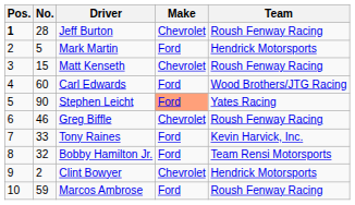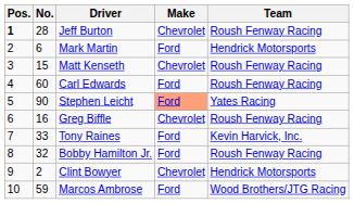 <table class="wikitable">
 <tr>
 <th>Pos.</th>
 <th>No.</th>
 <th>Driver</th>
 <th>Make</th>
 <th>Team</th>
 </tr>
 <tr>
 <td><strong>1</strong></td>
 <td>28</td>
 <td><a href='#'>Jeff Burton</a></td>
 <td><a href='#'>Chevrolet</a></td>
 <td><a href='#'>Roush Fenway Racing</a></td>
 </tr>
 <tr>
 <td>2</td>
-<td>5</td>
+<td>6</td>
 <td><a href='#'>Mark Martin</a></td>
 <td><a href='#'>Ford</a></td>
 <td><a href='#'>Hendrick Motorsports</a></td>
 </tr>
 <tr>
 <td>3</td>
 <td>15</td>
 <td><a href='#'>Matt Kenseth</a></td>
 <td><a href='#'>Chevrolet</a></td>
 <td><a href='#'>Roush Fenway Racing</a></td>
 </tr>
 <tr>
 <td>4</td>
 <td>60</td>
 <td><a href='#'>Carl Edwards</a></td>
 <td><a href='#'>Ford</a></td>
-<td><a href='#'>Wood Brothers/JTG Racing</a></td>
+<td><a href='#'>Roush Fenway Racing</a></td>
 </tr>
 <tr>
 <td>5</td>
 <td>90</td>
 <td><a href='#'>Stephen Leicht</a></td>
 <td style="background: lightsalmon;"><a href='#'>Ford</a></td>
 <td><a href='#'>Yates Racing</a></td>
 </tr>
 <tr>
 <td>6</td>
-<td>46</td>
+<td>16</td>
 <td><a href='#'>Greg Biffle</a></td>
 <td><a href='#'>Chevrolet</a></td>
 <td><a href='#'>Roush Fenway Racing</a></td>
 </tr>
 <tr>
 <td>7</td>
 <td>33</td>
 <td><a href='#'>Tony Raines</a></td>
 <td><a href='#'>Ford</a></td>
 <td><a href='#'>Kevin Harvick, Inc.</a></td>
 </tr>
 <tr>
 <td>8</td>
 <td>32</td>
 <td><a href='#'>Bobby Hamilton Jr.</a></td>
 <td><a href='#'>Ford</a></td>
-<td><a href='#'>Team Rensi Motorsports</a></td>
+<td><a href='#'>Roush Fenway Racing</a></td>
 </tr>
 <tr>
 <td>9</td>
 <td>2</td>
 <td><a href='#'>Clint Bowyer</a></td>
 <td><a href='#'>Chevrolet</a></td>
 <td><a href='#'>Hendrick Motorsports</a></td>
 </tr>
 <tr>
 <td>10</td>
 <td>59</td>
 <td><a href='#'>Marcos Ambrose</a></td>
 <td><a href='#'>Ford</a></td>
-<td><a href='#'>Roush Fenway Racing</a></td>
+<td><a href='#'>Wood Brothers/JTG Racing</a></td>
 </tr>
 </table>
